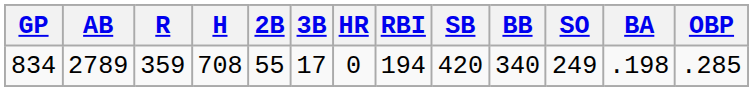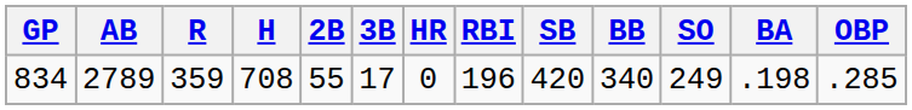 <table class="wikitable">
 <tr>
 <th><a href='#'>GP</a></th>
 <th><a href='#'>AB</a></th>
 <th><a href='#'>R</a></th>
 <th><a href='#'>H</a></th>
 <th><a href='#'>2B</a></th>
 <th><a href='#'>3B</a></th>
 <th><a href='#'>HR</a></th>
 <th><a href='#'>RBI</a></th>
 <th><a href='#'>SB</a></th>
 <th><a href='#'>BB</a></th>
 <th><a href='#'>SO</a></th>
 <th><a href='#'>BA</a></th>
 <th><a href='#'>OBP</a></th>
 </tr>
 <tr align=center>
 <td>834</td>
 <td>2789</td>
 <td>359</td>
 <td>708</td>
 <td>55</td>
 <td>17</td>
 <td>0</td>
-<td>194</td>
+<td>196</td>
 <td>420</td>
 <td>340</td>
 <td>249</td>
 <td>.198</td>
 <td>.285</td>
 </tr>
 </table>
